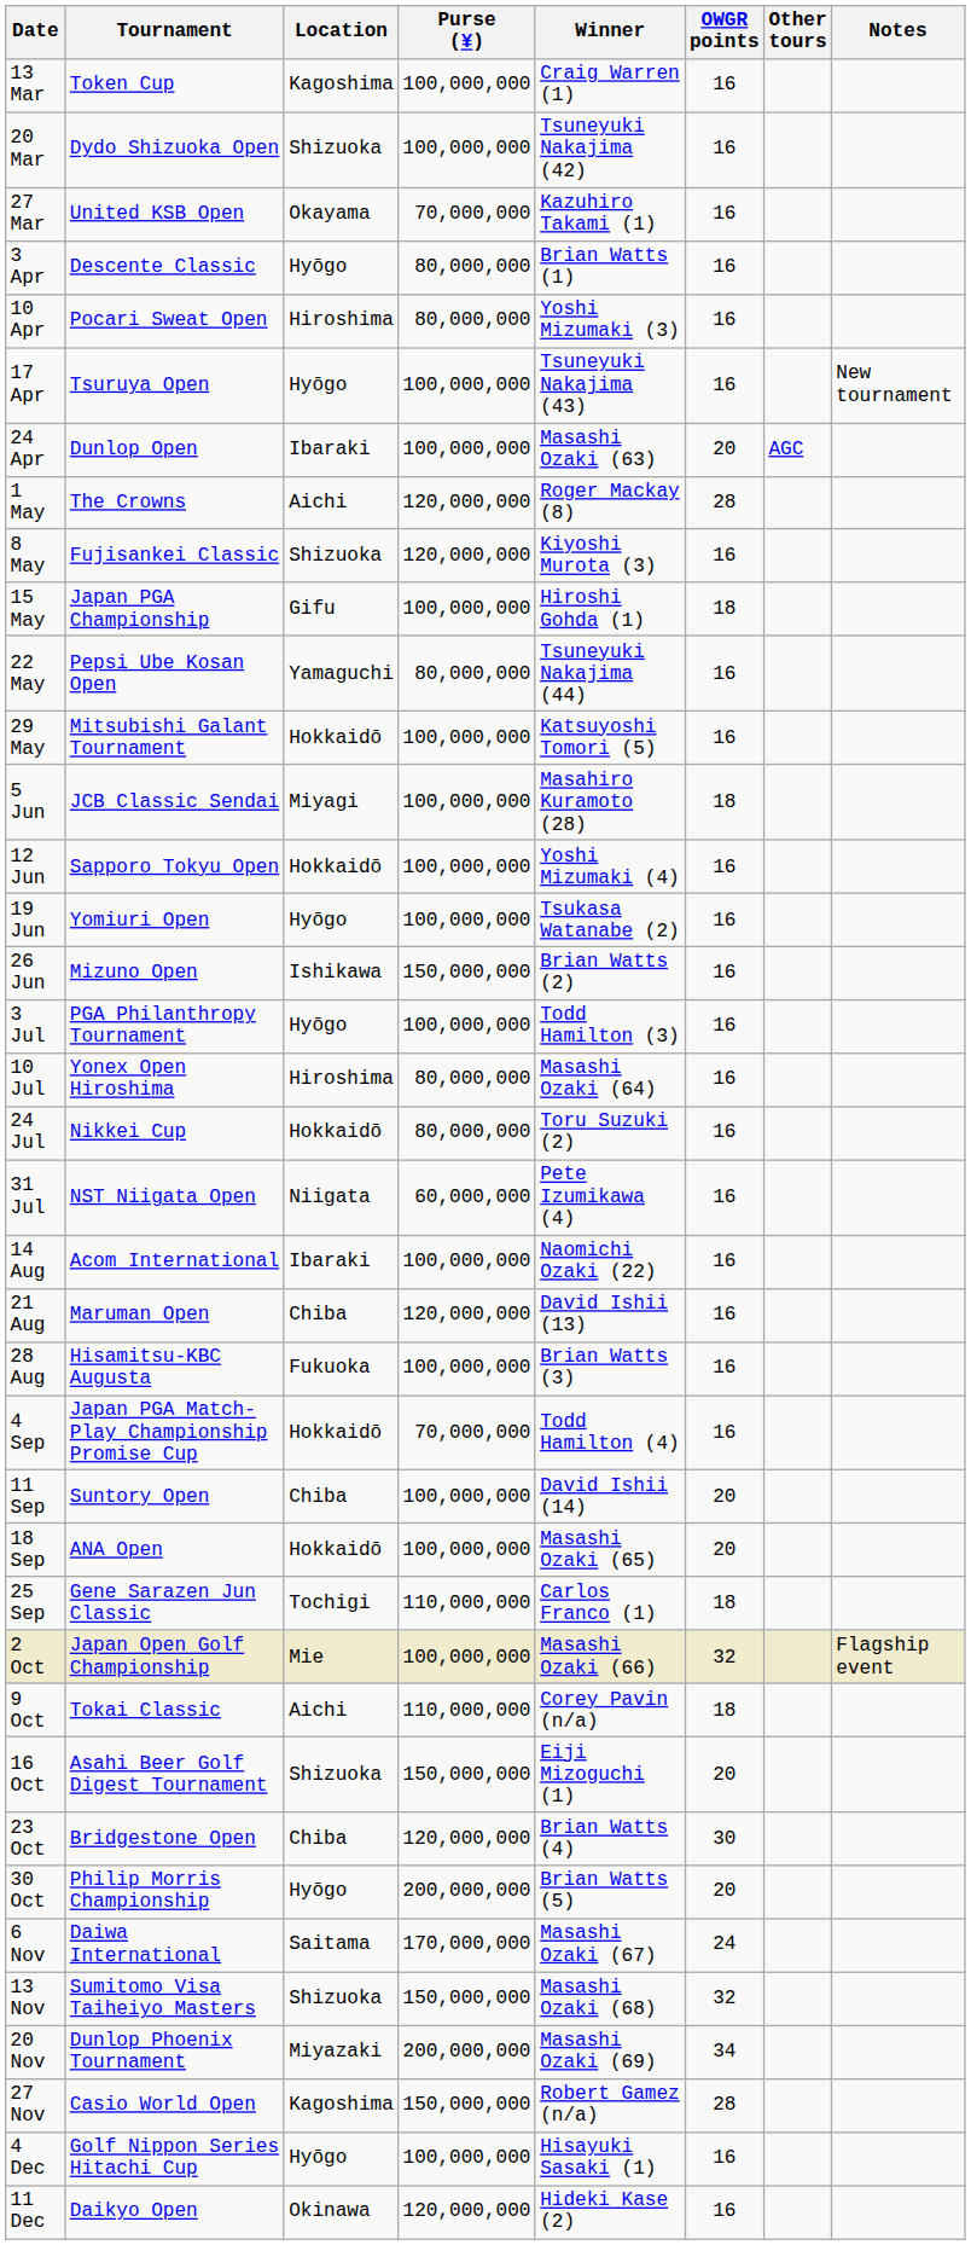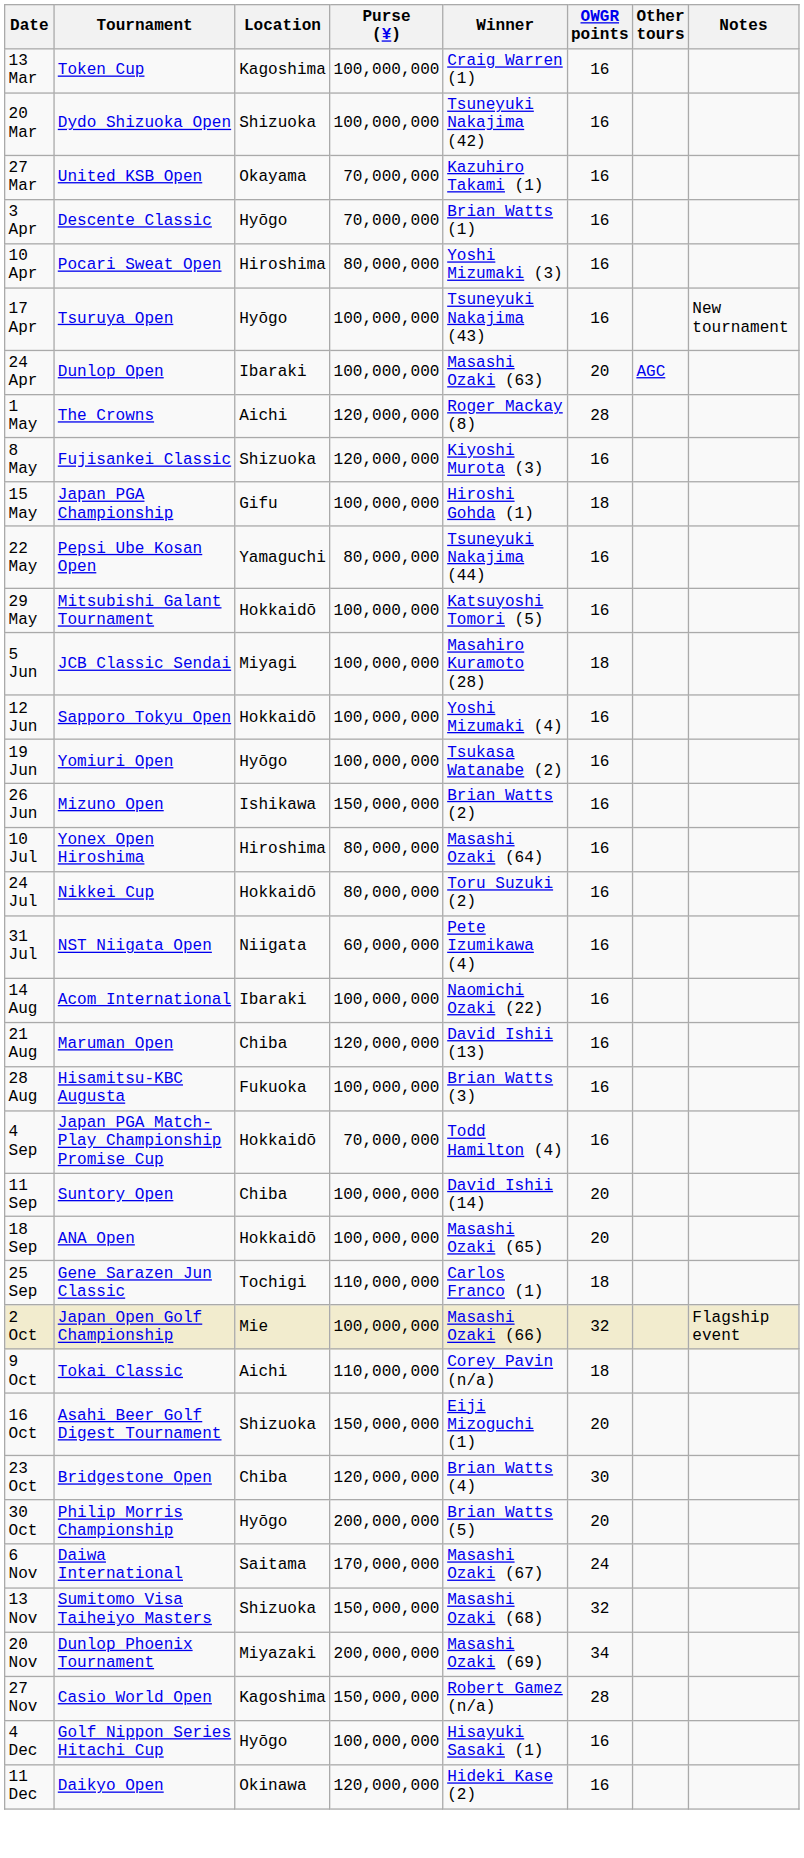 <table class="wikitable" style="font-size:95%">
 <tr>
 <th>Date</th>
 <th>Tournament</th>
 <th>Location</th>
 <th>Purse<br>(<a href='#'>¥</a>)</th>
 <th>Winner</th>
 <th><a href='#'>OWGR</a><br>points</th>
 <th>Other<br>tours</th>
 <th>Notes</th>
 </tr>
 <tr>
 <td>13 Mar</td>
 <td><a href='#'>Token Cup</a></td>
 <td>Kagoshima</td>
 <td align=right>100,000,000</td>
 <td> <a href='#'>Craig Warren</a> (1)</td>
 <td align=center>16</td>
 <td></td>
 <td></td>
 </tr>
 <tr>
 <td>20 Mar</td>
 <td><a href='#'>Dydo Shizuoka Open</a></td>
 <td>Shizuoka</td>
 <td align=right>100,000,000</td>
 <td> <a href='#'>Tsuneyuki Nakajima</a> (42)</td>
 <td align=center>16</td>
 <td></td>
 <td></td>
 </tr>
 <tr>
 <td>27 Mar</td>
 <td><a href='#'>United KSB Open</a></td>
 <td>Okayama</td>
 <td align=right>70,000,000</td>
 <td> <a href='#'>Kazuhiro Takami</a> (1)</td>
 <td align=center>16</td>
 <td></td>
 <td></td>
 </tr>
 <tr>
 <td>3 Apr</td>
 <td><a href='#'>Descente Classic</a></td>
 <td>Hyōgo</td>
-<td align=right>80,000,000</td>
+<td align=right>70,000,000</td>
 <td> <a href='#'>Brian Watts</a> (1)</td>
 <td align=center>16</td>
 <td></td>
 <td></td>
 </tr>
 <tr>
 <td>10 Apr</td>
 <td><a href='#'>Pocari Sweat Open</a></td>
 <td>Hiroshima</td>
 <td align=right>80,000,000</td>
 <td> <a href='#'>Yoshi Mizumaki</a> (3)</td>
 <td align=center>16</td>
 <td></td>
 <td></td>
 </tr>
 <tr>
 <td>17 Apr</td>
 <td><a href='#'>Tsuruya Open</a></td>
 <td>Hyōgo</td>
 <td align=right>100,000,000</td>
 <td> <a href='#'>Tsuneyuki Nakajima</a> (43)</td>
 <td align=center>16</td>
 <td></td>
 <td>New tournament</td>
 </tr>
 <tr>
 <td>24 Apr</td>
 <td><a href='#'>Dunlop Open</a></td>
 <td>Ibaraki</td>
 <td align=right>100,000,000</td>
 <td> <a href='#'>Masashi Ozaki</a> (63)</td>
 <td align=center>20</td>
 <td><a href='#'>AGC</a></td>
 <td></td>
 </tr>
 <tr>
 <td>1 May</td>
 <td><a href='#'>The Crowns</a></td>
 <td>Aichi</td>
 <td align=right>120,000,000</td>
 <td> <a href='#'>Roger Mackay</a> (8)</td>
 <td align=center>28</td>
 <td></td>
 <td></td>
 </tr>
 <tr>
 <td>8 May</td>
 <td><a href='#'>Fujisankei Classic</a></td>
 <td>Shizuoka</td>
 <td align=right>120,000,000</td>
 <td> <a href='#'>Kiyoshi Murota</a> (3)</td>
 <td align=center>16</td>
 <td></td>
 <td></td>
 </tr>
 <tr>
 <td>15 May</td>
 <td><a href='#'>Japan PGA Championship</a></td>
 <td>Gifu</td>
 <td align=right>100,000,000</td>
 <td> <a href='#'>Hiroshi Gohda</a> (1)</td>
 <td align=center>18</td>
 <td></td>
 <td></td>
 </tr>
 <tr>
 <td>22 May</td>
 <td><a href='#'>Pepsi Ube Kosan Open</a></td>
 <td>Yamaguchi</td>
 <td align=right>80,000,000</td>
 <td> <a href='#'>Tsuneyuki Nakajima</a> (44)</td>
 <td align=center>16</td>
 <td></td>
 <td></td>
 </tr>
 <tr>
 <td>29 May</td>
 <td><a href='#'>Mitsubishi Galant Tournament</a></td>
 <td>Hokkaidō</td>
 <td align=right>100,000,000</td>
 <td> <a href='#'>Katsuyoshi Tomori</a> (5)</td>
 <td align=center>16</td>
 <td></td>
 <td></td>
 </tr>
 <tr>
 <td>5 Jun</td>
 <td><a href='#'>JCB Classic Sendai</a></td>
 <td>Miyagi</td>
 <td align=right>100,000,000</td>
 <td> <a href='#'>Masahiro Kuramoto</a> (28)</td>
 <td align=center>18</td>
 <td></td>
 <td></td>
 </tr>
 <tr>
 <td>12 Jun</td>
 <td><a href='#'>Sapporo Tokyu Open</a></td>
 <td>Hokkaidō</td>
 <td align=right>100,000,000</td>
 <td> <a href='#'>Yoshi Mizumaki</a> (4)</td>
 <td align=center>16</td>
 <td></td>
 <td></td>
 </tr>
 <tr>
 <td>19 Jun</td>
 <td><a href='#'>Yomiuri Open</a></td>
 <td>Hyōgo</td>
 <td align=right>100,000,000</td>
 <td> <a href='#'>Tsukasa Watanabe</a> (2)</td>
 <td align=center>16</td>
 <td></td>
 <td></td>
 </tr>
 <tr>
 <td>26 Jun</td>
 <td><a href='#'>Mizuno Open</a></td>
 <td>Ishikawa</td>
 <td align=right>150,000,000</td>
 <td> <a href='#'>Brian Watts</a> (2)</td>
-<td align=center>16</td>
-<td></td>
-<td></td>
-</tr>
-<tr>
-<td>3 Jul</td>
-<td><a href='#'>PGA Philanthropy Tournament</a></td>
-<td>Hyōgo</td>
-<td align=right>100,000,000</td>
-<td> <a href='#'>Todd Hamilton</a> (3)</td>
 <td align=center>16</td>
 <td></td>
 <td></td>
 </tr>
 <tr>
 <td>10 Jul</td>
 <td><a href='#'>Yonex Open Hiroshima</a></td>
 <td>Hiroshima</td>
 <td align=right>80,000,000</td>
 <td> <a href='#'>Masashi Ozaki</a> (64)</td>
 <td align=center>16</td>
 <td></td>
 <td></td>
 </tr>
 <tr>
 <td>24 Jul</td>
 <td><a href='#'>Nikkei Cup</a></td>
 <td>Hokkaidō</td>
 <td align=right>80,000,000</td>
 <td> <a href='#'>Toru Suzuki</a> (2)</td>
 <td align=center>16</td>
 <td></td>
 <td></td>
 </tr>
 <tr>
 <td>31 Jul</td>
 <td><a href='#'>NST Niigata Open</a></td>
 <td>Niigata</td>
 <td align=right>60,000,000</td>
 <td> <a href='#'>Pete Izumikawa</a> (4)</td>
 <td align=center>16</td>
 <td></td>
 <td></td>
 </tr>
 <tr>
 <td>14 Aug</td>
 <td><a href='#'>Acom International</a></td>
 <td>Ibaraki</td>
 <td align=right>100,000,000</td>
 <td> <a href='#'>Naomichi Ozaki</a> (22)</td>
 <td align=center>16</td>
 <td></td>
 <td></td>
 </tr>
 <tr>
 <td>21 Aug</td>
 <td><a href='#'>Maruman Open</a></td>
 <td>Chiba</td>
 <td align=right>120,000,000</td>
 <td> <a href='#'>David Ishii</a> (13)</td>
 <td align=center>16</td>
 <td></td>
 <td></td>
 </tr>
 <tr>
 <td>28 Aug</td>
 <td><a href='#'>Hisamitsu-KBC Augusta</a></td>
 <td>Fukuoka</td>
 <td align=right>100,000,000</td>
 <td> <a href='#'>Brian Watts</a> (3)</td>
 <td align=center>16</td>
 <td></td>
 <td></td>
 </tr>
 <tr>
 <td>4 Sep</td>
 <td><a href='#'>Japan PGA Match-Play Championship Promise Cup</a></td>
 <td>Hokkaidō</td>
 <td align=right>70,000,000</td>
 <td> <a href='#'>Todd Hamilton</a> (4)</td>
 <td align=center>16</td>
 <td></td>
 <td></td>
 </tr>
 <tr>
 <td>11 Sep</td>
 <td><a href='#'>Suntory Open</a></td>
 <td>Chiba</td>
 <td align=right>100,000,000</td>
 <td> <a href='#'>David Ishii</a> (14)</td>
 <td align=center>20</td>
 <td></td>
 <td></td>
 </tr>
 <tr>
 <td>18 Sep</td>
 <td><a href='#'>ANA Open</a></td>
 <td>Hokkaidō</td>
 <td align=right>100,000,000</td>
 <td> <a href='#'>Masashi Ozaki</a> (65)</td>
 <td align=center>20</td>
 <td></td>
 <td></td>
 </tr>
 <tr>
 <td>25 Sep</td>
 <td><a href='#'>Gene Sarazen Jun Classic</a></td>
 <td>Tochigi</td>
 <td align=right>110,000,000</td>
 <td> <a href='#'>Carlos Franco</a> (1)</td>
 <td align=center>18</td>
 <td></td>
 <td></td>
 </tr>
 <tr style="background:#f2ecce;">
 <td>2 Oct</td>
 <td><a href='#'>Japan Open Golf Championship</a></td>
 <td>Mie</td>
 <td align=right>100,000,000</td>
 <td> <a href='#'>Masashi Ozaki</a> (66)</td>
 <td align=center>32</td>
 <td></td>
 <td>Flagship event</td>
 </tr>
 <tr>
 <td>9 Oct</td>
 <td><a href='#'>Tokai Classic</a></td>
 <td>Aichi</td>
 <td align=right>110,000,000</td>
 <td> <a href='#'>Corey Pavin</a> (n/a)</td>
 <td align=center>18</td>
 <td></td>
 <td></td>
 </tr>
 <tr>
 <td>16 Oct</td>
 <td><a href='#'>Asahi Beer Golf Digest Tournament</a></td>
 <td>Shizuoka</td>
 <td align=right>150,000,000</td>
 <td> <a href='#'>Eiji Mizoguchi</a> (1)</td>
 <td align=center>20</td>
 <td></td>
 <td></td>
 </tr>
 <tr>
 <td>23 Oct</td>
 <td><a href='#'>Bridgestone Open</a></td>
 <td>Chiba</td>
 <td align=right>120,000,000</td>
 <td> <a href='#'>Brian Watts</a> (4)</td>
 <td align=center>30</td>
 <td></td>
 <td></td>
 </tr>
 <tr>
 <td>30 Oct</td>
 <td><a href='#'>Philip Morris Championship</a></td>
 <td>Hyōgo</td>
 <td align=right>200,000,000</td>
 <td> <a href='#'>Brian Watts</a> (5)</td>
 <td align=center>20</td>
 <td></td>
 <td></td>
 </tr>
 <tr>
 <td>6 Nov</td>
 <td><a href='#'>Daiwa International</a></td>
 <td>Saitama</td>
 <td align=right>170,000,000</td>
 <td> <a href='#'>Masashi Ozaki</a> (67)</td>
 <td align=center>24</td>
 <td></td>
 <td></td>
 </tr>
 <tr>
 <td>13 Nov</td>
 <td><a href='#'>Sumitomo Visa Taiheiyo Masters</a></td>
 <td>Shizuoka</td>
 <td align=right>150,000,000</td>
 <td> <a href='#'>Masashi Ozaki</a> (68)</td>
 <td align=center>32</td>
 <td></td>
 <td></td>
 </tr>
 <tr>
 <td>20 Nov</td>
 <td><a href='#'>Dunlop Phoenix Tournament</a></td>
 <td>Miyazaki</td>
 <td align=right>200,000,000</td>
 <td> <a href='#'>Masashi Ozaki</a> (69)</td>
 <td align=center>34</td>
 <td></td>
 <td></td>
 </tr>
 <tr>
 <td>27 Nov</td>
 <td><a href='#'>Casio World Open</a></td>
 <td>Kagoshima</td>
 <td align=right>150,000,000</td>
 <td> <a href='#'>Robert Gamez</a> (n/a)</td>
 <td align=center>28</td>
 <td></td>
 <td></td>
 </tr>
 <tr>
 <td>4 Dec</td>
 <td><a href='#'>Golf Nippon Series Hitachi Cup</a></td>
 <td>Hyōgo</td>
 <td align=right>100,000,000</td>
 <td> <a href='#'>Hisayuki Sasaki</a> (1)</td>
 <td align=center>16</td>
 <td></td>
 <td></td>
 </tr>
 <tr>
 <td>11 Dec</td>
 <td><a href='#'>Daikyo Open</a></td>
 <td>Okinawa</td>
 <td align=right>120,000,000</td>
 <td> <a href='#'>Hideki Kase</a> (2)</td>
 <td align=center>16</td>
 <td></td>
 <td></td>
 </tr>
 </table>
